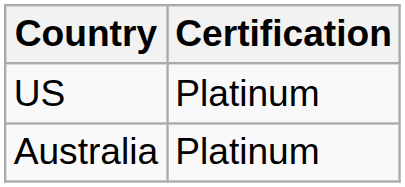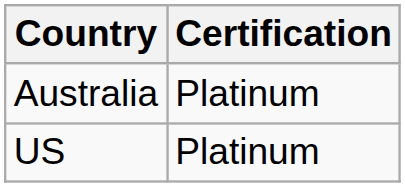 <table class="wikitable">
 <tr bgcolor="#CCCCCC">
 <th align="left">Country</th>
 <th align="left">Certification</th>
 </tr>
 <tr>
+<td align="left">Australia</td>
+<td align="left">Platinum </td>
+</tr>
+<tr>
 <td align="left">US</td>
 <td align="left">Platinum </td>
 </tr>
-<tr>
-<td align="left">Australia</td>
-<td align="left">Platinum </td>
-</tr>
 </table>
